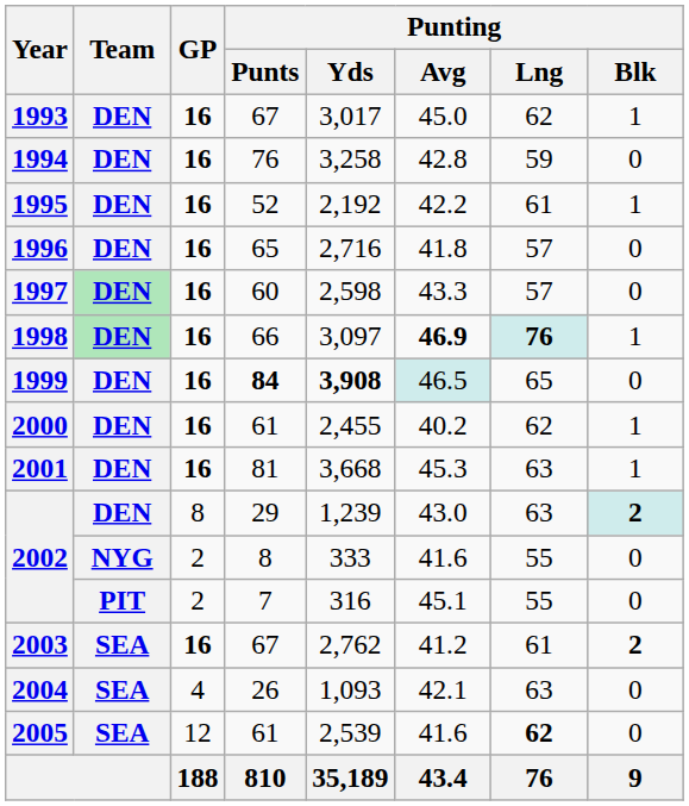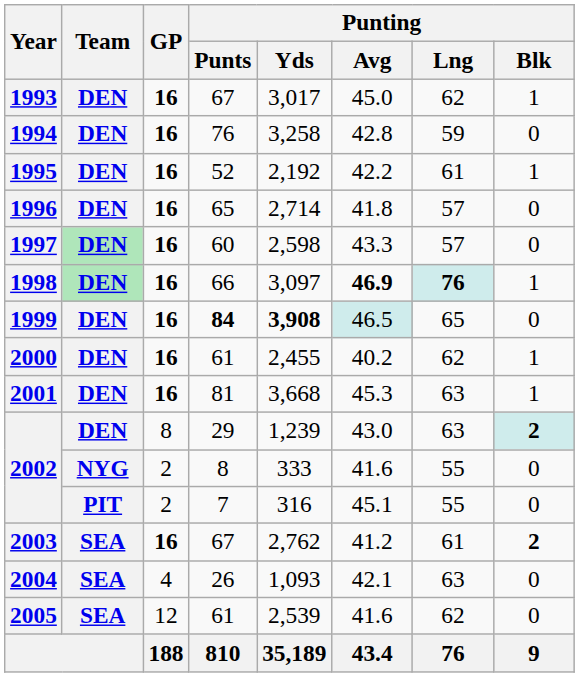 <table class="wikitable" style="text-align:center;">
 <tr>
 <th rowspan="2">Year</th>
 <th rowspan="2">Team</th>
 <th rowspan="2">GP</th>
 <th colspan="5">Punting</th>
 </tr>
 <tr>
 <th>Punts</th>
 <th>Yds</th>
 <th>Avg</th>
 <th>Lng</th>
 <th>Blk</th>
 </tr>
 <tr>
 <th><a href='#'>1993</a></th>
 <th><a href='#'>DEN</a></th>
 <td><strong>16</strong></td>
 <td>67</td>
 <td>3,017</td>
 <td>45.0</td>
 <td>62</td>
 <td>1</td>
 </tr>
 <tr>
 <th><a href='#'>1994</a></th>
 <th><a href='#'>DEN</a></th>
 <td><strong>16</strong></td>
 <td>76</td>
 <td>3,258</td>
 <td>42.8</td>
 <td>59</td>
 <td>0</td>
 </tr>
 <tr>
 <th><a href='#'>1995</a></th>
 <th><a href='#'>DEN</a></th>
 <td><strong>16</strong></td>
 <td>52</td>
 <td>2,192</td>
 <td>42.2</td>
 <td>61</td>
 <td>1</td>
 </tr>
 <tr>
 <th><a href='#'>1996</a></th>
 <th><a href='#'>DEN</a></th>
 <td><strong>16</strong></td>
 <td>65</td>
-<td>2,716</td>
+<td>2,714</td>
 <td>41.8</td>
 <td>57</td>
 <td>0</td>
 </tr>
 <tr>
 <th><a href='#'>1997</a></th>
 <th style="background:#afe6ba; width:3em;"><a href='#'>DEN</a></th>
 <td><strong>16</strong></td>
 <td>60</td>
 <td>2,598</td>
 <td>43.3</td>
 <td>57</td>
 <td>0</td>
 </tr>
 <tr>
 <th><a href='#'>1998</a></th>
 <th style="background:#afe6ba; width:3em;"><a href='#'>DEN</a></th>
 <td><strong>16</strong></td>
 <td>66</td>
 <td>3,097</td>
 <td><strong>46.9</strong></td>
 <td style="background:#cfecec; width:3em;"><strong>76</strong></td>
 <td>1</td>
 </tr>
 <tr>
 <th><a href='#'>1999</a></th>
 <th><a href='#'>DEN</a></th>
 <td><strong>16</strong></td>
 <td><strong>84</strong></td>
 <td><strong>3,908</strong></td>
 <td style="background:#cfecec; width:3em;">46.5</td>
 <td>65</td>
 <td>0</td>
 </tr>
 <tr>
 <th><a href='#'>2000</a></th>
 <th><a href='#'>DEN</a></th>
 <td><strong>16</strong></td>
 <td>61</td>
 <td>2,455</td>
 <td>40.2</td>
 <td>62</td>
 <td>1</td>
 </tr>
 <tr>
 <th><a href='#'>2001</a></th>
 <th><a href='#'>DEN</a></th>
 <td><strong>16</strong></td>
 <td>81</td>
 <td>3,668</td>
 <td>45.3</td>
 <td>63</td>
 <td>1</td>
 </tr>
 <tr>
 <th rowspan="3"><a href='#'>2002</a></th>
 <th><a href='#'>DEN</a></th>
 <td>8</td>
 <td>29</td>
 <td>1,239</td>
 <td>43.0</td>
 <td>63</td>
 <td style="background:#cfecec; width:3em;"><strong>2</strong></td>
 </tr>
 <tr>
 <th><a href='#'>NYG</a></th>
 <td>2</td>
 <td>8</td>
 <td>333</td>
 <td>41.6</td>
 <td>55</td>
 <td>0</td>
 </tr>
 <tr>
 <th><a href='#'>PIT</a></th>
 <td>2</td>
 <td>7</td>
 <td>316</td>
 <td>45.1</td>
 <td>55</td>
 <td>0</td>
 </tr>
 <tr>
 <th><a href='#'>2003</a></th>
 <th><a href='#'>SEA</a></th>
 <td><strong>16</strong></td>
 <td>67</td>
 <td>2,762</td>
 <td>41.2</td>
 <td>61</td>
 <td><strong>2</strong></td>
 </tr>
 <tr>
 <th><a href='#'>2004</a></th>
 <th><a href='#'>SEA</a></th>
 <td>4</td>
 <td>26</td>
 <td>1,093</td>
 <td>42.1</td>
 <td>63</td>
 <td>0</td>
 </tr>
 <tr>
 <th><a href='#'>2005</a></th>
 <th><a href='#'>SEA</a></th>
 <td>12</td>
 <td>61</td>
 <td>2,539</td>
 <td>41.6</td>
-<td><strong>62</strong></td>
+<td>62</td>
 <td>0</td>
 </tr>
 <tr>
 <th colspan="2"></th>
 <th>188</th>
 <th>810</th>
 <th>35,189</th>
 <th>43.4</th>
 <th>76</th>
 <th>9</th>
 </tr>
 </table>
